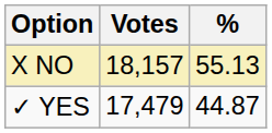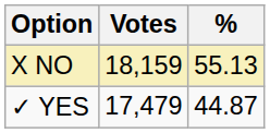 <table class="wikitable">
 <tr>
 <th>Option</th>
 <th>Votes</th>
 <th>%</th>
 </tr>
 <tr>
 <td style=background:#f8f1bd>X NO</td>
-<td style=background:#f8f1bd>18,157</td>
+<td style=background:#f8f1bd>18,159</td>
 <td style=background:#f8f1bd>55.13</td>
 </tr>
 <tr>
 <td>✓ YES</td>
 <td>17,479</td>
 <td>44.87</td>
 </tr>
 </table>
